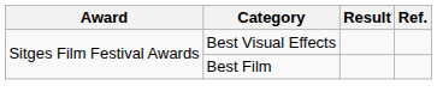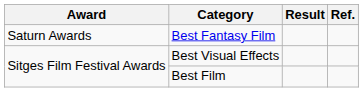 <table class="wikitable sortable">
 <tr>
 <th>Award</th>
 <th>Category</th>
 <th>Result</th>
 <th>Ref.</th>
+</tr>
+<tr>
+<td>Saturn Awards</td>
+<td><a href='#'>Best Fantasy Film</a></td>
+<td></td>
+<td></td>
 </tr>
 <tr>
 <td rowspan=2>Sitges Film Festival Awards</td>
 <td>Best Visual Effects</td>
 <td></td>
 <td></td>
 </tr>
 <tr>
 <td>Best Film</td>
 <td></td>
 <td></td>
 </tr>
 </table>
